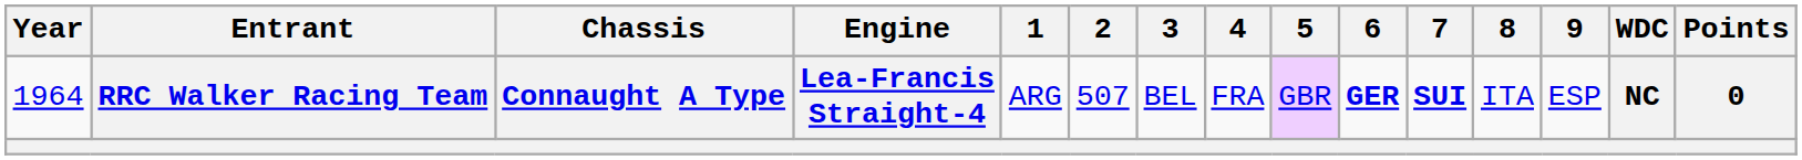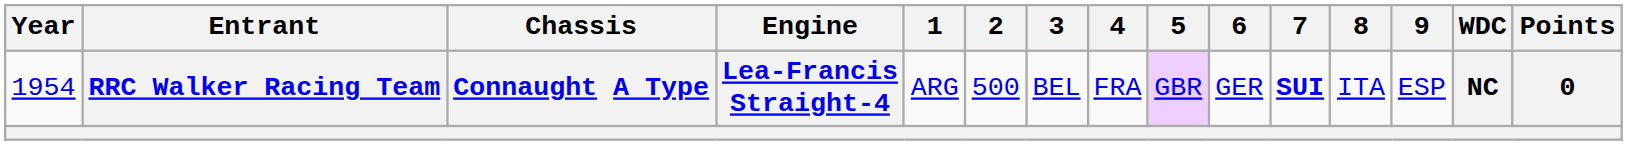 <table class="wikitable" style="text-align:center; font-size:90%">
 <tr>
 <th>Year</th>
 <th>Entrant</th>
 <th>Chassis</th>
 <th>Engine</th>
 <th>1</th>
 <th>2</th>
 <th>3</th>
 <th>4</th>
 <th>5</th>
 <th>6</th>
 <th>7</th>
 <th>8</th>
 <th>9</th>
 <th>WDC</th>
 <th>Points</th>
 </tr>
 <tr>
-<td><a href='#'>1964</a></td>
+<td><a href='#'>1954</a></td>
 <th><a href='#'>RRC Walker Racing Team</a></th>
 <th><a href='#'>Connaught</a> <a href='#'>A Type</a></th>
 <th><a href='#'>Lea-Francis</a><br><a href='#'>Straight-4</a></th>
 <td><a href='#'>ARG</a></td>
-<td><a href='#'>507</a></td>
+<td><a href='#'>500</a></td>
 <td><a href='#'>BEL</a></td>
 <td><a href='#'>FRA</a></td>
 <td style="background:#EFCFFF;"><a href='#'>GBR</a><br></td>
-<td><strong><a href='#'>GER</a></strong></td>
+<td><a href='#'>GER</a></td>
 <td><strong><a href='#'>SUI</a></strong></td>
 <td><a href='#'>ITA</a></td>
 <td><a href='#'>ESP</a></td>
 <th>NC</th>
 <th>0</th>
 </tr>
 <tr>
 <th colspan="15"></th>
 </tr>
 </table>
